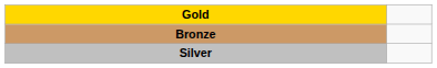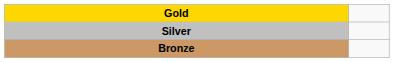 <table class="wikitable" style=" text-align:center; font-size:110%;" width="50%">
 <tr>
 <td bgcolor="gold"><strong>Gold</strong></td>
 <td></td>
 </tr>
 <tr>
+<td bgcolor="silver"><strong>Silver</strong></td>
+<td></td>
+</tr>
+<tr>
 <td bgcolor="CC9966"><strong>Bronze</strong></td>
 <td></td>
 </tr>
-<tr>
-<td bgcolor="silver"><strong>Silver</strong></td>
-<td></td>
-</tr>
 </table>
